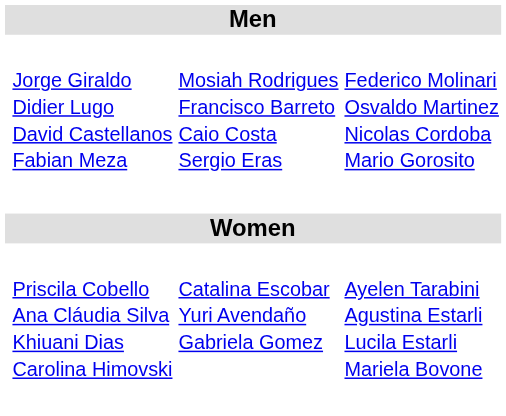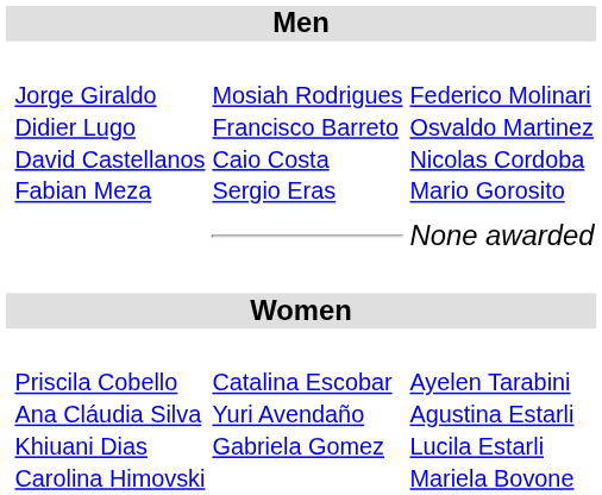 <table>
 <tr style="background:#dfdfdf;">
 <td colspan="4" style="text-align:center;"><strong>Men</strong></td>
 </tr>
 <tr>
 <th scope=row style="text-align:left"></th>
 <td><br><small><a href='#'>Jorge Giraldo</a><br><a href='#'>Didier Lugo</a><br><a href='#'>David Castellanos</a><br><a href='#'>Fabian Meza</a></small></td>
 <td><br><small><a href='#'>Mosiah Rodrigues</a><br><a href='#'>Francisco Barreto</a><br><a href='#'>Caio Costa</a><br><a href='#'>Sergio Eras</a></small></td>
 <td><br><small><a href='#'>Federico Molinari</a><br><a href='#'>Osvaldo Martinez</a><br><a href='#'>Nicolas Cordoba</a><br><a href='#'>Mario Gorosito</a></small></td>
 </tr>
 <tr>
 <th scope=row style="text-align:left"></th>
 <td></td>
 <td></td>
 <td></td>
+</tr>
+<tr>
+<th scope=row style="text-align:left"></th>
+<td></td>
+<td><hr></td>
+<td><em>None awarded</em></td>
 </tr>
 <tr>
 <th scope=row style="text-align:left"></th>
 <td></td>
 <td></td>
 <td></td>
 </tr>
 <tr>
 <th scope=row style="text-align:left"></th>
 <td></td>
 <td></td>
 <td></td>
 </tr>
 <tr>
 <th scope=row style="text-align:left"></th>
 <td></td>
 <td></td>
 <td></td>
 </tr>
 <tr>
 <th scope=row style="text-align:left"></th>
 <td></td>
 <td></td>
 <td></td>
 </tr>
 <tr>
 <th scope=row style="text-align:left"></th>
 <td></td>
 <td></td>
 <td></td>
 </tr>
 <tr style="background:#dfdfdf;">
 <td colspan="4" style="text-align:center;"><strong>Women</strong></td>
 </tr>
 <tr>
 <th scope=row style="text-align:left"></th>
 <td><small><br><a href='#'>Priscila Cobello</a><br><a href='#'>Ana Cláudia Silva</a><br><a href='#'>Khiuani Dias</a><br><a href='#'>Carolina Himovski</a></small></td>
 <td><small><br><a href='#'>Catalina Escobar</a><br><a href='#'>Yuri Avendaño</a><br><a href='#'>Gabriela Gomez</a><br><br></small></td>
 <td><small><br><a href='#'>Ayelen Tarabini</a><br><a href='#'>Agustina Estarli</a><br><a href='#'>Lucila Estarli</a><br><a href='#'>Mariela Bovone</a></small></td>
 </tr>
 <tr>
 <th scope=row style="text-align:left"></th>
 <td></td>
 <td></td>
 <td></td>
 </tr>
 <tr>
 <th scope=row style="text-align:left"></th>
 <td></td>
 <td></td>
 <td></td>
 </tr>
 <tr>
 <th scope=row style="text-align:left"></th>
 <td></td>
 <td></td>
 <td></td>
 </tr>
 <tr>
 <th scope=row style="text-align:left"></th>
 <td></td>
 <td></td>
 <td></td>
 </tr>
 <tr>
 <th scope=row style="text-align:left"></th>
 <td></td>
 <td></td>
 <td></td>
 </tr>
 </table>
